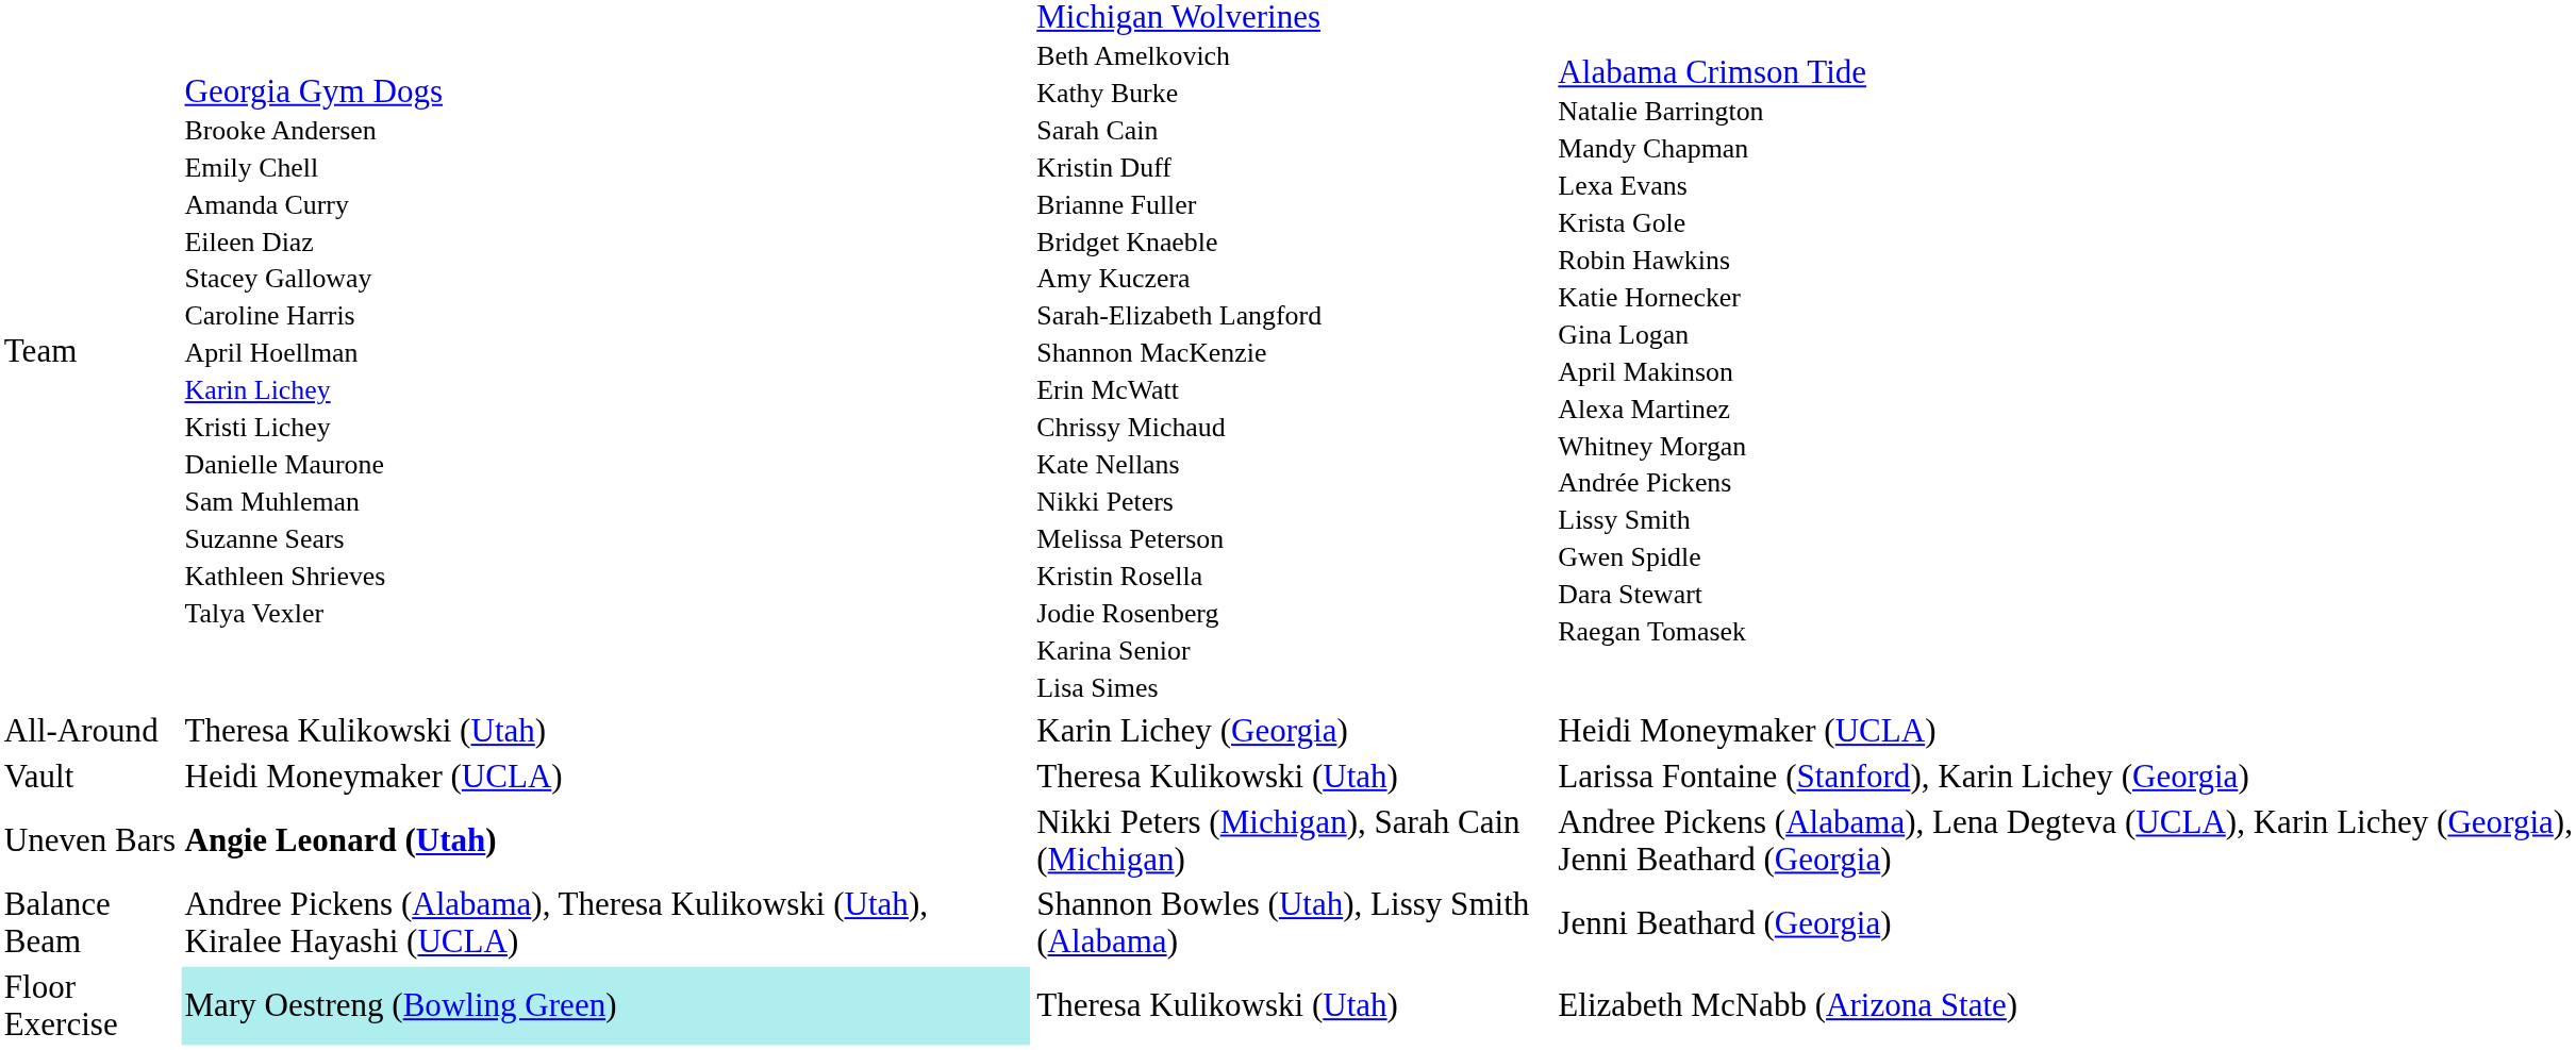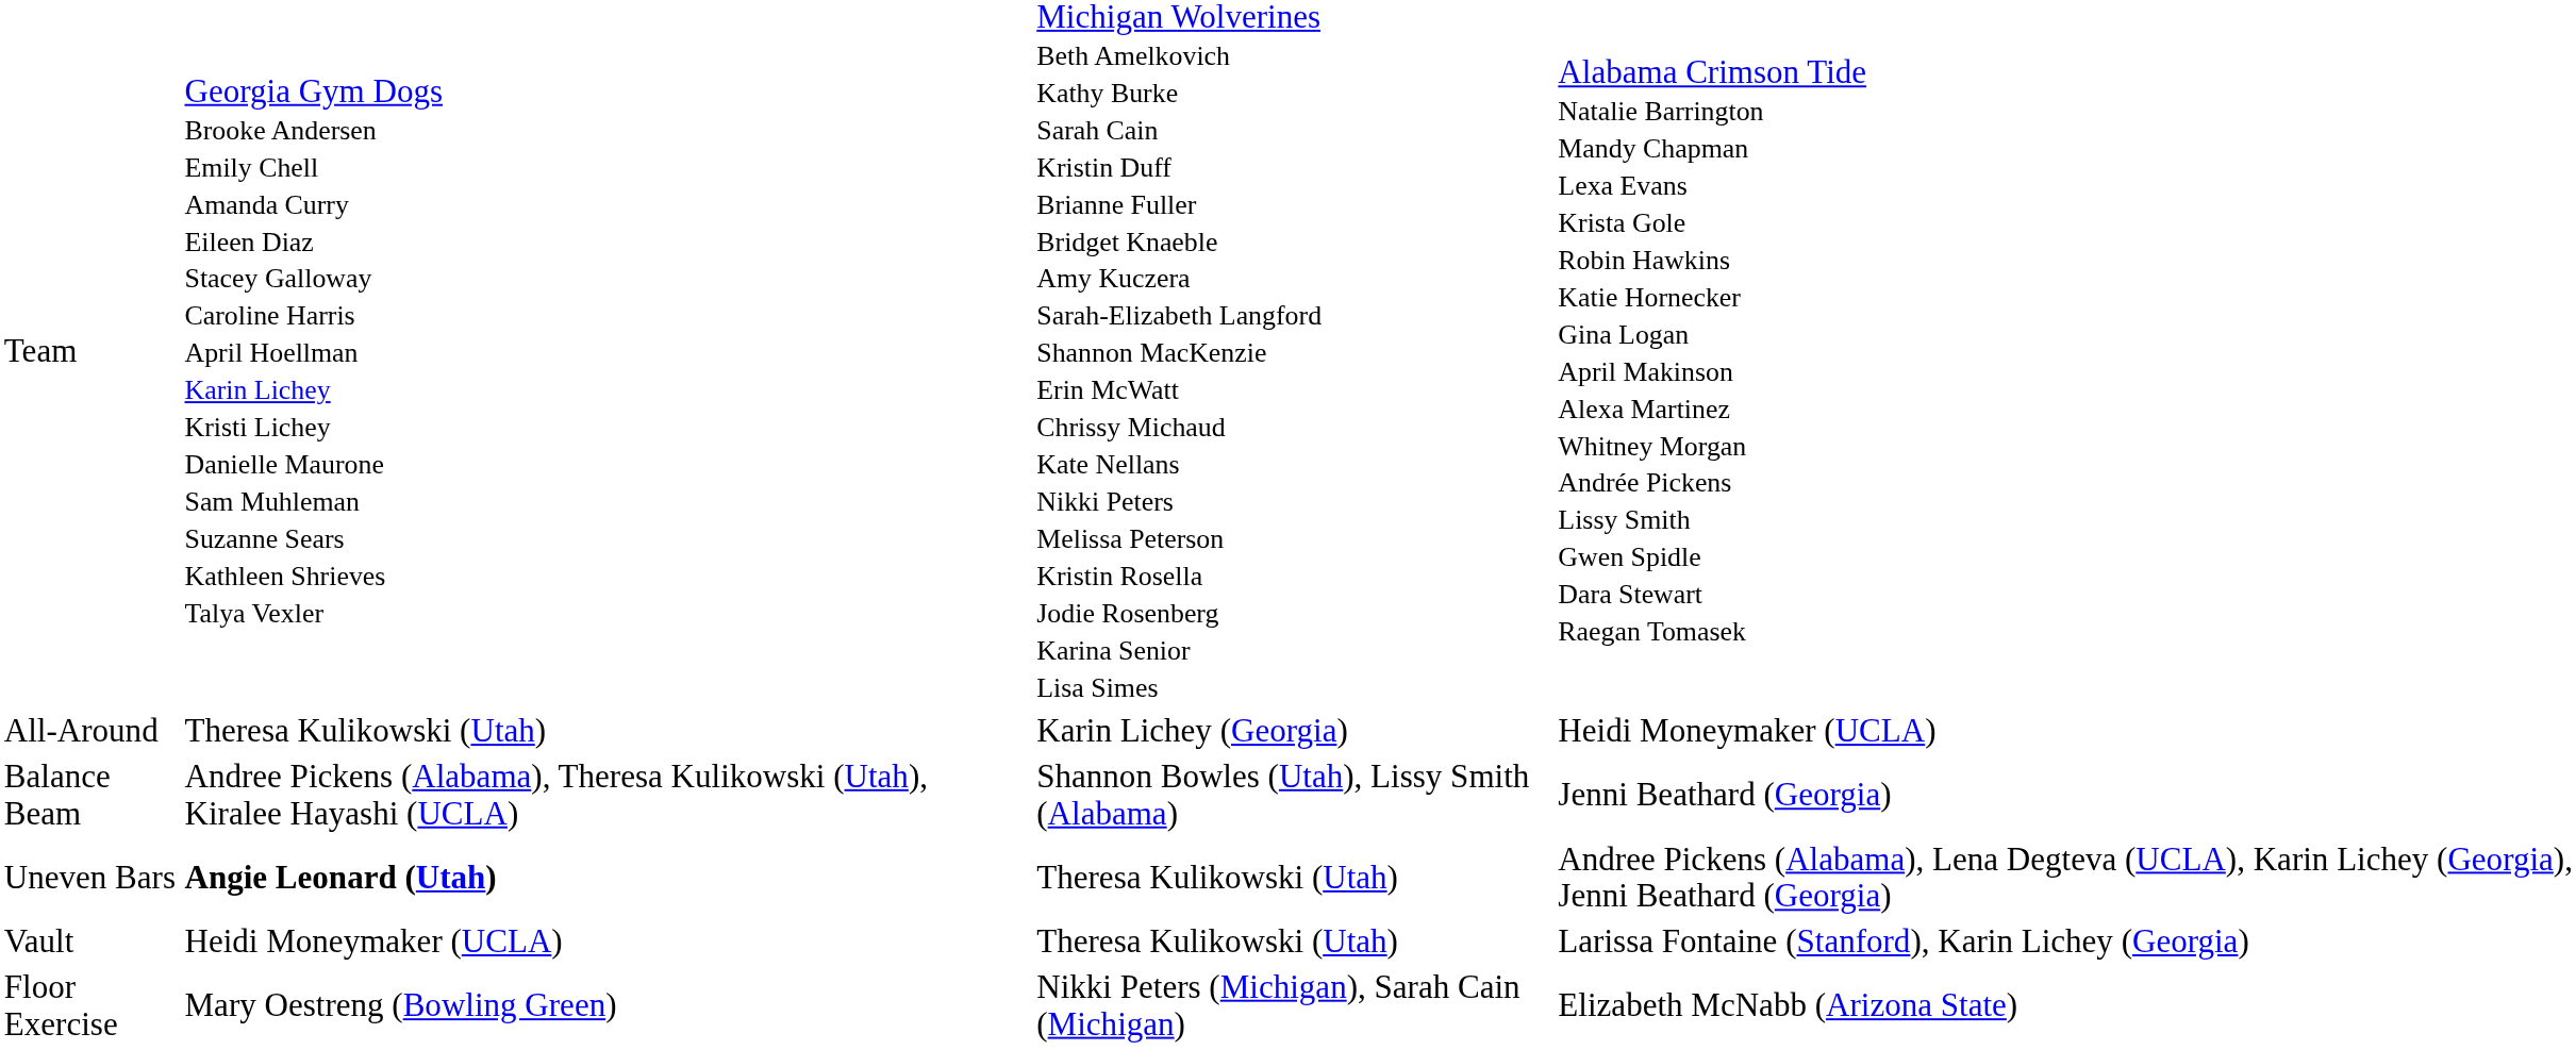 <table>
 <tr>
 <td>Team<br></td>
 <td><a href='#'>Georgia Gym Dogs</a><br><small>Brooke Andersen<br>Emily Chell<br>Amanda Curry<br>Eileen Diaz<br>Stacey Galloway<br>Caroline Harris<br>April Hoellman<br><a href='#'>Karin Lichey</a><br>Kristi Lichey<br>Danielle Maurone<br>Sam Muhleman<br>Suzanne Sears<br>Kathleen Shrieves<br>Talya Vexler</small></td>
 <td><a href='#'>Michigan Wolverines</a><br><small>Beth Amelkovich<br>Kathy Burke<br>Sarah Cain<br>Kristin Duff<br>Brianne Fuller<br>Bridget Knaeble<br>Amy Kuczera<br>Sarah-Elizabeth Langford<br>Shannon MacKenzie<br>Erin McWatt<br>Chrissy Michaud<br>Kate Nellans<br>Nikki Peters<br>Melissa Peterson<br>Kristin Rosella<br>Jodie Rosenberg<br>Karina Senior<br>Lisa Simes</small></td>
 <td><a href='#'>Alabama Crimson Tide</a><br><small>Natalie Barrington<br>Mandy Chapman<br>Lexa Evans<br>Krista Gole<br>Robin Hawkins<br>Katie Hornecker<br>Gina Logan<br>April Makinson<br>Alexa Martinez<br>Whitney Morgan<br>Andrée Pickens<br>Lissy Smith<br>Gwen Spidle<br>Dara Stewart<br>Raegan Tomasek</small></td>
 </tr>
 <tr>
 <td>All-Around<br></td>
 <td>Theresa Kulikowski (<a href='#'>Utah</a>)</td>
 <td>Karin Lichey (<a href='#'>Georgia</a>)</td>
 <td>Heidi Moneymaker (<a href='#'>UCLA</a>)</td>
 </tr>
 <tr>
+<td>Balance Beam<br></td>
+<td>Andree Pickens (<a href='#'>Alabama</a>), Theresa Kulikowski (<a href='#'>Utah</a>), Kiralee Hayashi (<a href='#'>UCLA</a>)</td>
+<td>Shannon Bowles (<a href='#'>Utah</a>), Lissy Smith (<a href='#'>Alabama</a>)</td>
+<td>Jenni Beathard (<a href='#'>Georgia</a>)</td>
+</tr>
+<tr>
+<td>Uneven Bars<br></td>
+<td><strong>Angie Leonard (<a href='#'>Utah</a>)</strong></td>
+<td>Theresa Kulikowski (<a href='#'>Utah</a>)</td>
+<td>Andree Pickens (<a href='#'>Alabama</a>), Lena Degteva (<a href='#'>UCLA</a>), Karin Lichey (<a href='#'>Georgia</a>), Jenni Beathard (<a href='#'>Georgia</a>)</td>
+</tr>
+<tr>
 <td>Vault<br></td>
 <td>Heidi Moneymaker (<a href='#'>UCLA</a>)</td>
 <td>Theresa Kulikowski (<a href='#'>Utah</a>)</td>
 <td>Larissa Fontaine (<a href='#'>Stanford</a>), Karin Lichey (<a href='#'>Georgia</a>)</td>
 </tr>
 <tr>
-<td>Uneven Bars<br></td>
-<td><strong>Angie Leonard (<a href='#'>Utah</a>)</strong></td>
+<td>Floor Exercise<br></td>
+<td>Mary Oestreng (<a href='#'>Bowling Green</a>)</td>
 <td>Nikki Peters (<a href='#'>Michigan</a>), Sarah Cain (<a href='#'>Michigan</a>)</td>
-<td>Andree Pickens (<a href='#'>Alabama</a>), Lena Degteva (<a href='#'>UCLA</a>), Karin Lichey (<a href='#'>Georgia</a>), Jenni Beathard (<a href='#'>Georgia</a>)</td>
-</tr>
-<tr>
-<td>Balance Beam<br></td>
-<td>Andree Pickens (<a href='#'>Alabama</a>), Theresa Kulikowski (<a href='#'>Utah</a>), Kiralee Hayashi (<a href='#'>UCLA</a>)</td>
-<td>Shannon Bowles (<a href='#'>Utah</a>), Lissy Smith (<a href='#'>Alabama</a>)</td>
-<td>Jenni Beathard (<a href='#'>Georgia</a>)</td>
-</tr>
-<tr>
-<td>Floor Exercise<br></td>
-<td style="background: paleturquoise;">Mary Oestreng (<a href='#'>Bowling Green</a>)</td>
-<td>Theresa Kulikowski (<a href='#'>Utah</a>)</td>
 <td>Elizabeth McNabb (<a href='#'>Arizona State</a>)</td>
 </tr>
 </table>
